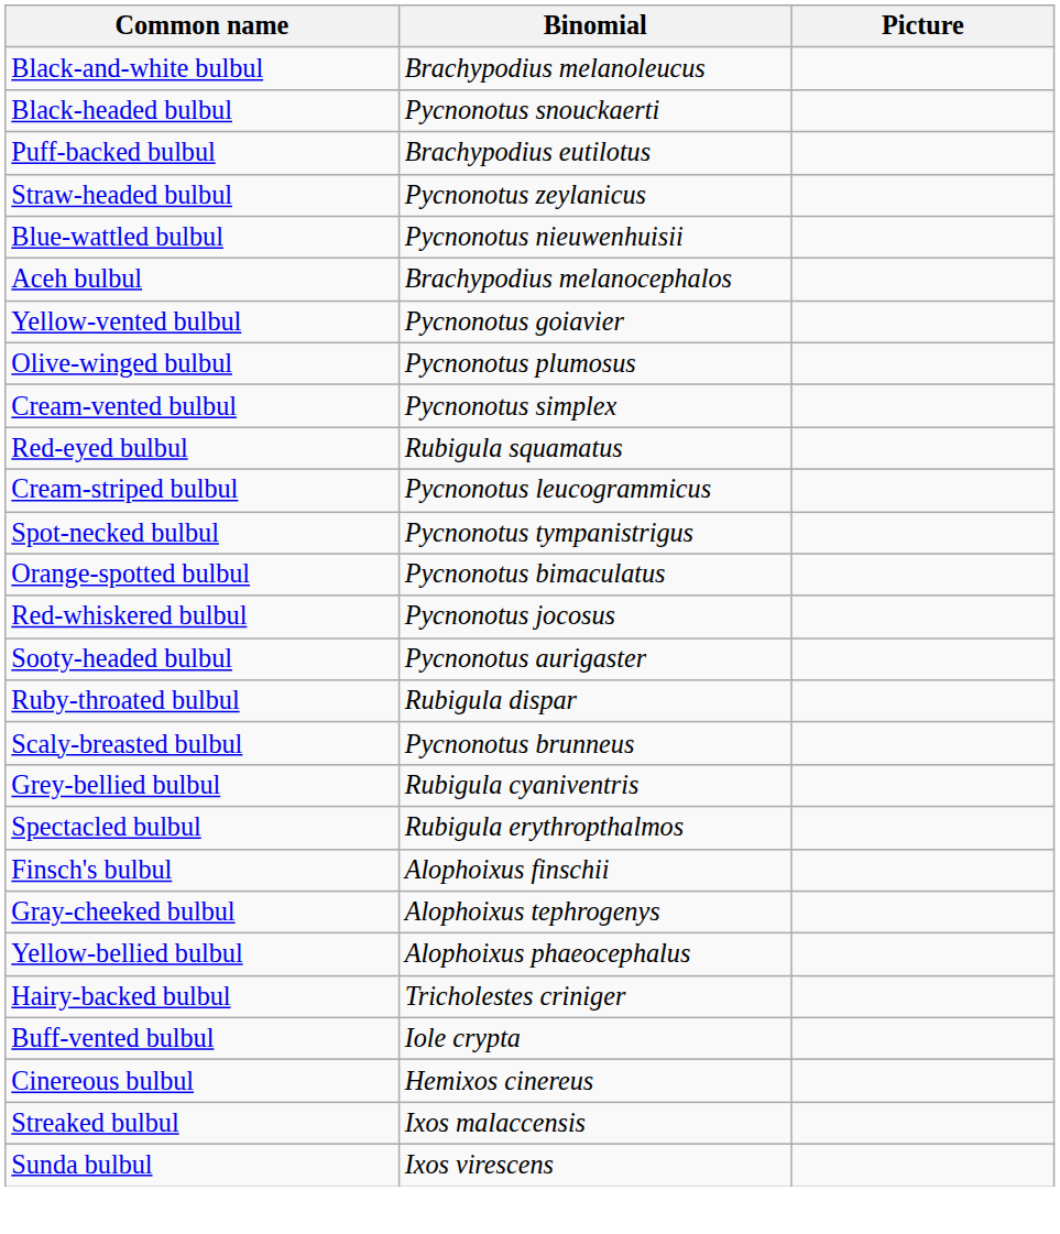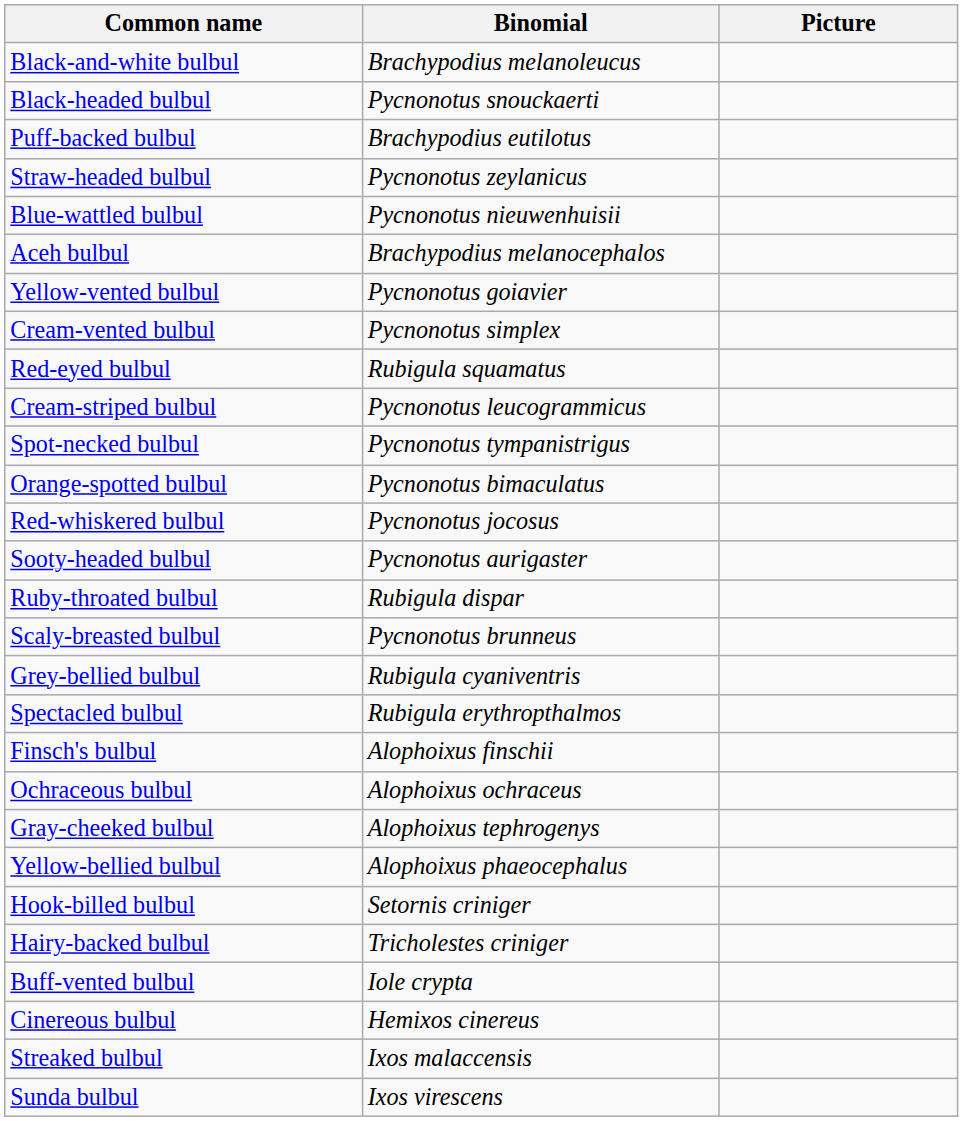 <table width=50% class="wikitable">
 <tr>
 <th width=30%>Common name</th>
 <th width=30%>Binomial</th>
 <th width=20%>Picture</th>
 </tr>
 <tr>
 <td><a href='#'>Black-and-white bulbul</a></td>
 <td><em>Brachypodius melanoleucus</em></td>
 <td></td>
 </tr>
 <tr>
 <td><a href='#'>Black-headed bulbul</a></td>
 <td><em>Pycnonotus snouckaerti</em></td>
 <td></td>
 </tr>
 <tr>
 <td><a href='#'>Puff-backed bulbul</a></td>
 <td><em>Brachypodius eutilotus</em></td>
 <td></td>
 </tr>
 <tr>
 <td><a href='#'>Straw-headed bulbul</a></td>
 <td><em>Pycnonotus zeylanicus</em></td>
 <td></td>
 </tr>
 <tr>
 <td><a href='#'>Blue-wattled bulbul</a></td>
 <td><em>Pycnonotus nieuwenhuisii</em></td>
 <td></td>
 </tr>
 <tr>
 <td><a href='#'>Aceh bulbul</a></td>
 <td><em>Brachypodius melanocephalos</em></td>
 <td></td>
 </tr>
 <tr>
 <td><a href='#'>Yellow-vented bulbul</a></td>
 <td><em>Pycnonotus goiavier</em></td>
-<td></td>
-</tr>
-<tr>
-<td><a href='#'>Olive-winged bulbul</a></td>
-<td><em>Pycnonotus plumosus</em></td>
 <td></td>
 </tr>
 <tr>
 <td><a href='#'>Cream-vented bulbul</a></td>
 <td><em>Pycnonotus simplex</em></td>
 <td></td>
 </tr>
 <tr>
 <td><a href='#'>Red-eyed bulbul</a></td>
 <td><em>Rubigula squamatus</em></td>
 <td></td>
 </tr>
 <tr>
 <td><a href='#'>Cream-striped bulbul</a></td>
 <td><em>Pycnonotus leucogrammicus</em></td>
 <td></td>
 </tr>
 <tr>
 <td><a href='#'>Spot-necked bulbul</a></td>
 <td><em>Pycnonotus tympanistrigus</em></td>
 <td></td>
 </tr>
 <tr>
 <td><a href='#'>Orange-spotted bulbul</a></td>
 <td><em>Pycnonotus bimaculatus</em></td>
 <td></td>
 </tr>
 <tr>
 <td><a href='#'>Red-whiskered bulbul</a></td>
 <td><em>Pycnonotus jocosus</em></td>
 <td></td>
 </tr>
 <tr>
 <td><a href='#'>Sooty-headed bulbul</a></td>
 <td><em>Pycnonotus aurigaster</em></td>
 <td></td>
 </tr>
 <tr>
 <td><a href='#'>Ruby-throated bulbul</a></td>
 <td><em>Rubigula dispar</em></td>
 <td></td>
 </tr>
 <tr>
 <td><a href='#'>Scaly-breasted bulbul</a></td>
 <td><em>Pycnonotus brunneus</em></td>
 <td></td>
 </tr>
 <tr>
 <td><a href='#'>Grey-bellied bulbul</a></td>
 <td><em>Rubigula cyaniventris</em></td>
 <td></td>
 </tr>
 <tr>
 <td><a href='#'>Spectacled bulbul</a></td>
 <td><em>Rubigula erythropthalmos</em></td>
 <td></td>
 </tr>
 <tr>
 <td><a href='#'>Finsch's bulbul</a></td>
 <td><em>Alophoixus finschii</em></td>
 <td></td>
 </tr>
 <tr>
+<td><a href='#'>Ochraceous bulbul</a></td>
+<td><em>Alophoixus ochraceus</em></td>
+<td></td>
+</tr>
+<tr>
 <td><a href='#'>Gray-cheeked bulbul</a></td>
 <td><em>Alophoixus tephrogenys</em></td>
 <td></td>
 </tr>
 <tr>
 <td><a href='#'>Yellow-bellied bulbul</a></td>
 <td><em>Alophoixus phaeocephalus</em></td>
+<td></td>
+</tr>
+<tr>
+<td><a href='#'>Hook-billed bulbul</a></td>
+<td><em>Setornis criniger</em></td>
 <td></td>
 </tr>
 <tr>
 <td><a href='#'>Hairy-backed bulbul</a></td>
 <td><em>Tricholestes criniger</em></td>
 <td></td>
 </tr>
 <tr>
 <td><a href='#'>Buff-vented bulbul</a></td>
 <td><em>Iole crypta</em></td>
 <td></td>
 </tr>
 <tr>
 <td><a href='#'>Cinereous bulbul</a></td>
 <td><em>Hemixos cinereus</em></td>
 <td></td>
 </tr>
 <tr>
 <td><a href='#'>Streaked bulbul</a></td>
 <td><em>Ixos malaccensis</em></td>
 <td></td>
 </tr>
 <tr>
 <td><a href='#'>Sunda bulbul</a></td>
 <td><em>Ixos virescens</em></td>
 <td></td>
 </tr>
 </table>
